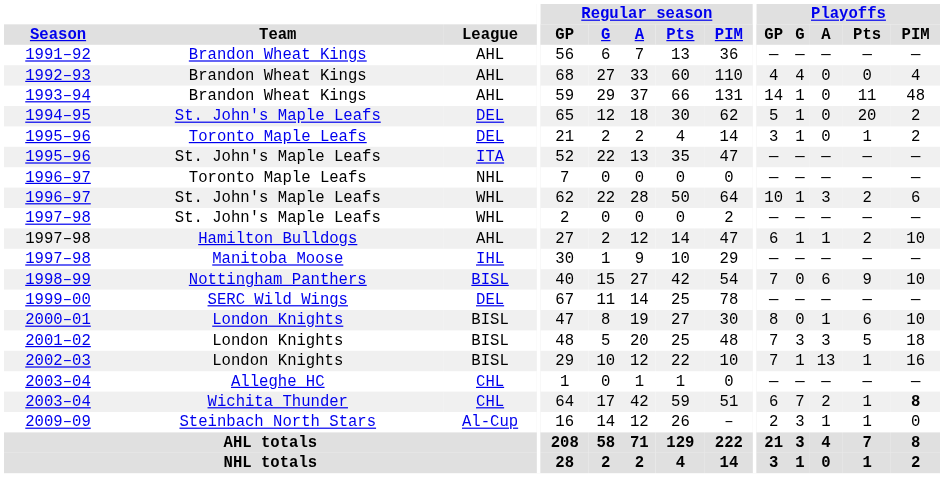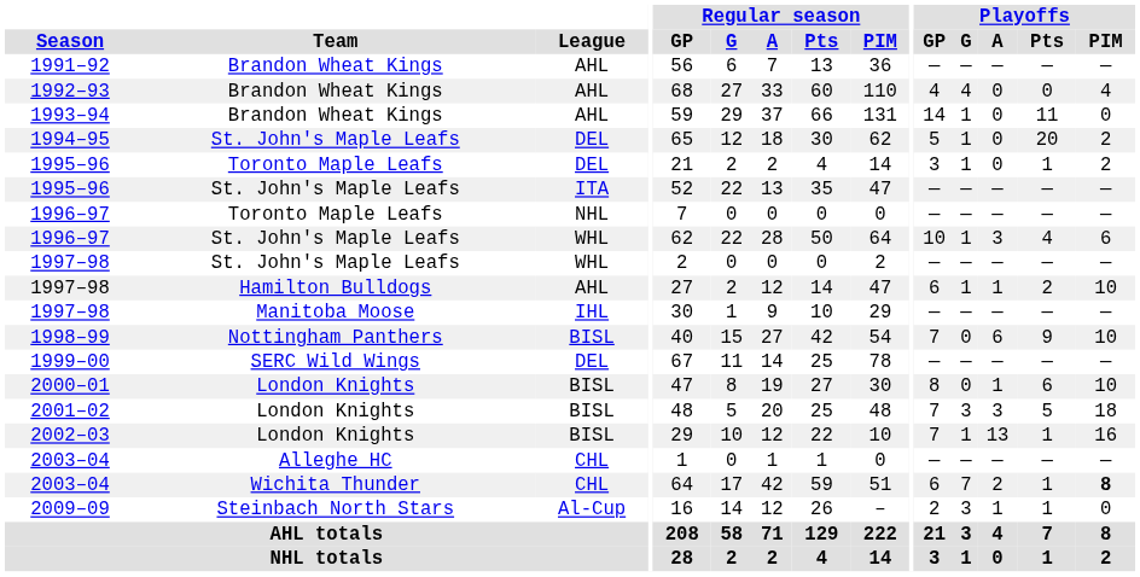 <table border="0" cellpadding="1" cellspacing="0" style="text-align:center; width:60em">
 <tr bgcolor="#e0e0e0">
 <th colspan="3" bgcolor="#ffffff"></th>
 <th rowspan="100" bgcolor="#ffffff"></th>
 <th colspan="5"><a href='#'>Regular season</a></th>
 <th rowspan="100" bgcolor="#ffffff"></th>
 <th colspan="5"><a href='#'>Playoffs</a></th>
 </tr>
 <tr bgcolor="#e0e0e0">
 <th><a href='#'>Season</a></th>
 <th>Team</th>
 <th>League</th>
 <th>GP</th>
 <th><a href='#'>G</a></th>
 <th><a href='#'>A</a></th>
 <th><a href='#'>Pts</a></th>
 <th><a href='#'>PIM</a></th>
 <th>GP</th>
 <th>G</th>
 <th>A</th>
 <th>Pts</th>
 <th>PIM</th>
 </tr>
 <tr>
 <td><a href='#'>1991–92</a></td>
 <td><a href='#'>Brandon Wheat Kings</a></td>
 <td>AHL</td>
 <td>56</td>
 <td>6</td>
 <td>7</td>
 <td>13</td>
 <td>36</td>
 <td>—</td>
 <td>—</td>
 <td>—</td>
 <td>—</td>
 <td>—</td>
 </tr>
 <tr bgcolor="#f0f0f0">
 <td><a href='#'>1992–93</a></td>
 <td>Brandon Wheat Kings</td>
 <td>AHL</td>
 <td>68</td>
 <td>27</td>
 <td>33</td>
 <td>60</td>
 <td>110</td>
 <td>4</td>
 <td>4</td>
 <td>0</td>
 <td>0</td>
 <td>4</td>
 </tr>
 <tr>
 <td><a href='#'>1993–94</a></td>
 <td>Brandon Wheat Kings</td>
 <td>AHL</td>
 <td>59</td>
 <td>29</td>
 <td>37</td>
 <td>66</td>
 <td>131</td>
 <td>14</td>
 <td>1</td>
 <td>0</td>
 <td>11</td>
-<td>48</td>
+<td>0</td>
 </tr>
 <tr bgcolor="#f0f0f0">
 <td><a href='#'>1994–95</a></td>
 <td><a href='#'>St. John's Maple Leafs</a></td>
 <td><a href='#'>DEL</a></td>
 <td>65</td>
 <td>12</td>
 <td>18</td>
 <td>30</td>
 <td>62</td>
 <td>5</td>
 <td>1</td>
 <td>0</td>
 <td>20</td>
 <td>2</td>
 </tr>
 <tr>
 <td><a href='#'>1995–96</a></td>
 <td><a href='#'>Toronto Maple Leafs</a></td>
 <td><a href='#'>DEL</a></td>
 <td>21</td>
 <td>2</td>
 <td>2</td>
 <td>4</td>
 <td>14</td>
 <td>3</td>
 <td>1</td>
 <td>0</td>
 <td>1</td>
 <td>2</td>
 </tr>
 <tr bgcolor="#f0f0f0">
 <td><a href='#'>1995–96</a></td>
 <td>St. John's Maple Leafs</td>
 <td><a href='#'>ITA</a></td>
 <td>52</td>
 <td>22</td>
 <td>13</td>
 <td>35</td>
 <td>47</td>
 <td>—</td>
 <td>—</td>
 <td>—</td>
 <td>—</td>
 <td>—</td>
 </tr>
 <tr>
 <td><a href='#'>1996–97</a></td>
 <td>Toronto Maple Leafs</td>
 <td>NHL</td>
 <td>7</td>
 <td>0</td>
 <td>0</td>
 <td>0</td>
 <td>0</td>
 <td>—</td>
 <td>—</td>
 <td>—</td>
 <td>—</td>
 <td>—</td>
 </tr>
 <tr bgcolor="#f0f0f0">
 <td><a href='#'>1996–97</a></td>
 <td>St. John's Maple Leafs</td>
 <td>WHL</td>
 <td>62</td>
 <td>22</td>
 <td>28</td>
 <td>50</td>
 <td>64</td>
 <td>10</td>
 <td>1</td>
 <td>3</td>
-<td>2</td>
+<td>4</td>
 <td>6</td>
 </tr>
 <tr>
 <td><a href='#'>1997–98</a></td>
 <td>St. John's Maple Leafs</td>
 <td>WHL</td>
 <td>2</td>
 <td>0</td>
 <td>0</td>
 <td>0</td>
 <td>2</td>
 <td>—</td>
 <td>—</td>
 <td>—</td>
 <td>—</td>
 <td>—</td>
 </tr>
 <tr bgcolor="#f0f0f0">
 <td>1997–98</td>
 <td><a href='#'>Hamilton Bulldogs</a></td>
 <td>AHL</td>
 <td>27</td>
 <td>2</td>
 <td>12</td>
 <td>14</td>
 <td>47</td>
 <td>6</td>
 <td>1</td>
 <td>1</td>
 <td>2</td>
 <td>10</td>
 </tr>
 <tr>
 <td><a href='#'>1997–98</a></td>
 <td><a href='#'>Manitoba Moose</a></td>
 <td><a href='#'>IHL</a></td>
 <td>30</td>
 <td>1</td>
 <td>9</td>
 <td>10</td>
 <td>29</td>
 <td>—</td>
 <td>—</td>
 <td>—</td>
 <td>—</td>
 <td>—</td>
 </tr>
 <tr bgcolor="#f0f0f0">
 <td><a href='#'>1998–99</a></td>
 <td><a href='#'>Nottingham Panthers</a></td>
 <td><a href='#'>BISL</a></td>
 <td>40</td>
 <td>15</td>
 <td>27</td>
 <td>42</td>
 <td>54</td>
 <td>7</td>
 <td>0</td>
 <td>6</td>
 <td>9</td>
 <td>10</td>
 </tr>
 <tr>
 <td><a href='#'>1999–00</a></td>
 <td><a href='#'>SERC Wild Wings</a></td>
 <td><a href='#'>DEL</a></td>
 <td>67</td>
 <td>11</td>
 <td>14</td>
 <td>25</td>
 <td>78</td>
 <td>—</td>
 <td>—</td>
 <td>—</td>
 <td>—</td>
 <td>—</td>
 </tr>
 <tr bgcolor="#f0f0f0">
 <td><a href='#'>2000–01</a></td>
 <td><a href='#'>London Knights</a></td>
 <td>BISL</td>
 <td>47</td>
 <td>8</td>
 <td>19</td>
 <td>27</td>
 <td>30</td>
 <td>8</td>
 <td>0</td>
 <td>1</td>
 <td>6</td>
 <td>10</td>
 </tr>
 <tr>
 <td><a href='#'>2001–02</a></td>
 <td>London Knights</td>
 <td>BISL</td>
 <td>48</td>
 <td>5</td>
 <td>20</td>
 <td>25</td>
 <td>48</td>
 <td>7</td>
 <td>3</td>
 <td>3</td>
 <td>5</td>
 <td>18</td>
 </tr>
 <tr bgcolor="#f0f0f0">
 <td><a href='#'>2002–03</a></td>
 <td>London Knights</td>
 <td>BISL</td>
 <td>29</td>
 <td>10</td>
 <td>12</td>
 <td>22</td>
 <td>10</td>
 <td>7</td>
 <td>1</td>
 <td>13</td>
 <td>1</td>
 <td>16</td>
 </tr>
 <tr>
 <td><a href='#'>2003–04</a></td>
 <td><a href='#'>Alleghe HC</a></td>
 <td><a href='#'>CHL</a></td>
 <td>1</td>
 <td>0</td>
 <td>1</td>
 <td>1</td>
 <td>0</td>
 <td>—</td>
 <td>—</td>
 <td>—</td>
 <td>—</td>
 <td>—</td>
 </tr>
 <tr bgcolor="#f0f0f0">
 <td><a href='#'>2003–04</a></td>
 <td><a href='#'>Wichita Thunder</a></td>
 <td><a href='#'>CHL</a></td>
 <td>64</td>
 <td>17</td>
 <td>42</td>
 <td>59</td>
 <td>51</td>
 <td>6</td>
 <td>7</td>
 <td>2</td>
 <td>1</td>
 <td><strong>8</strong></td>
 </tr>
 <tr>
 <td><a href='#'>2009–09</a></td>
 <td><a href='#'>Steinbach North Stars</a></td>
 <td><a href='#'>Al-Cup</a></td>
 <td>16</td>
 <td>14</td>
 <td>12</td>
 <td>26</td>
 <td>–</td>
 <td>2</td>
 <td>3</td>
 <td>1</td>
 <td>1</td>
 <td>0</td>
 </tr>
 <tr bgcolor="#e0e0e0">
 <th colspan="3">AHL totals</th>
 <th>208</th>
 <th>58</th>
 <th>71</th>
 <th>129</th>
 <th>222</th>
 <th>21</th>
 <th>3</th>
 <th>4</th>
 <th>7</th>
 <th>8</th>
 </tr>
 <tr bgcolor="#e0e0e0">
 <th colspan="3">NHL totals</th>
 <th>28</th>
 <th>2</th>
 <th>2</th>
 <th>4</th>
 <th>14</th>
 <th>3</th>
 <th>1</th>
 <th>0</th>
 <th>1</th>
 <th>2</th>
 </tr>
 </table>
